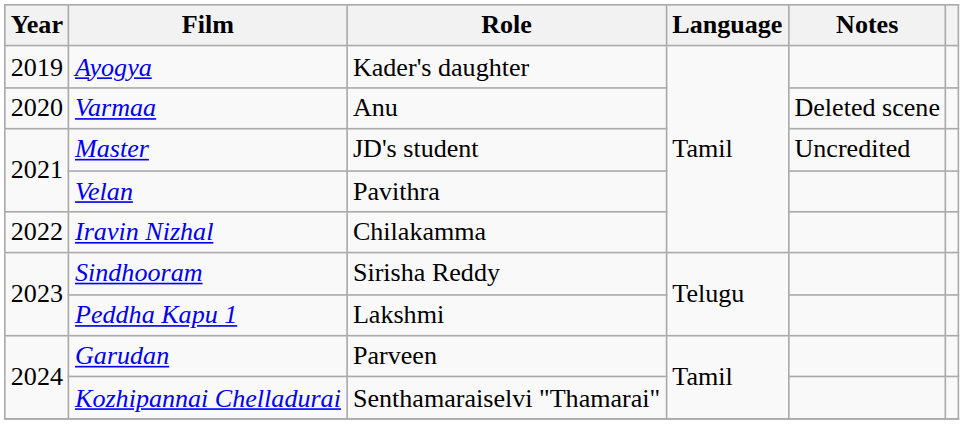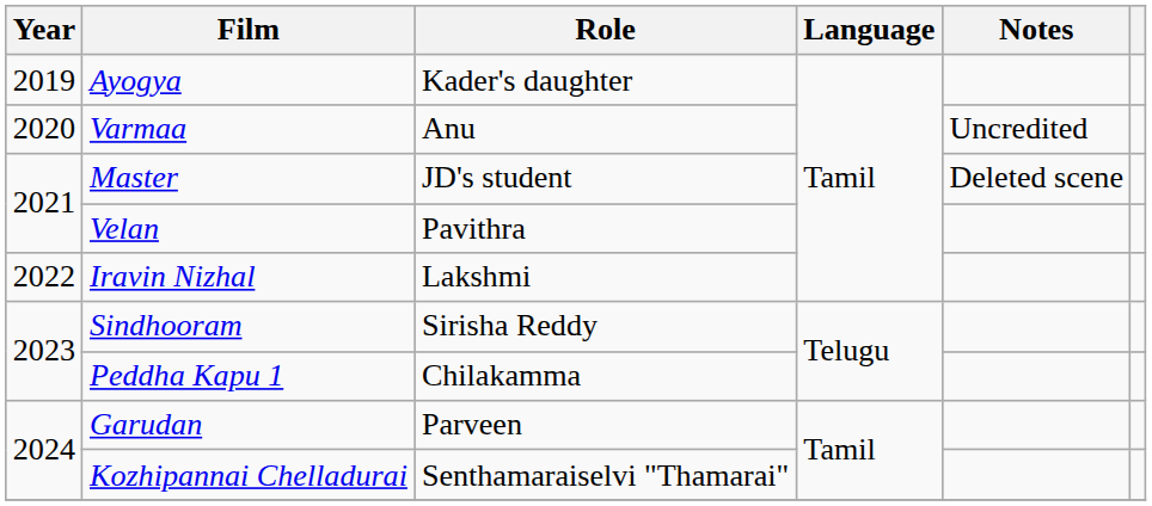 <table class="wikitable sortable">
 <tr>
 <th>Year</th>
 <th>Film</th>
 <th>Role</th>
 <th>Language</th>
 <th>Notes</th>
 <th scope="col" class="unsortable" ></th>
 </tr>
 <tr>
 <td>2019</td>
 <td><a href='#'><em>Ayogya</em></a></td>
 <td>Kader's daughter</td>
 <td rowspan="5">Tamil</td>
 <td></td>
 <td></td>
 </tr>
 <tr>
 <td>2020</td>
 <td><em><a href='#'>Varmaa</a></em></td>
 <td>Anu</td>
-<td>Deleted scene</td>
+<td>Uncredited</td>
 <td></td>
 </tr>
 <tr>
 <td rowspan="2">2021</td>
 <td><a href='#'><em>Master</em></a></td>
 <td>JD's student</td>
-<td>Uncredited</td>
+<td>Deleted scene</td>
 <td></td>
 </tr>
 <tr>
 <td><a href='#'><em>Velan</em></a></td>
 <td>Pavithra</td>
 <td></td>
 <td></td>
 </tr>
 <tr>
 <td>2022</td>
 <td><em><a href='#'>Iravin Nizhal</a></em></td>
-<td>Chilakamma</td>
+<td>Lakshmi</td>
 <td></td>
 <td></td>
 </tr>
 <tr>
 <td rowspan="2">2023</td>
 <td><em><a href='#'>Sindhooram</a></em></td>
 <td>Sirisha Reddy</td>
 <td rowspan="2">Telugu</td>
 <td></td>
 <td></td>
 </tr>
 <tr>
 <td><em><a href='#'>Peddha Kapu 1</a></em></td>
-<td>Lakshmi</td>
+<td>Chilakamma</td>
 <td></td>
 <td></td>
 </tr>
 <tr>
 <td rowspan="2">2024</td>
 <td><em><a href='#'>Garudan</a></em></td>
 <td>Parveen</td>
 <td rowspan="2">Tamil</td>
 <td></td>
 <td></td>
 </tr>
 <tr>
 <td><em><a href='#'>Kozhipannai Chelladurai</a></em></td>
 <td>Senthamaraiselvi "Thamarai"</td>
 <td></td>
 <td></td>
 </tr>
 <tr>
 </tr>
 </table>
